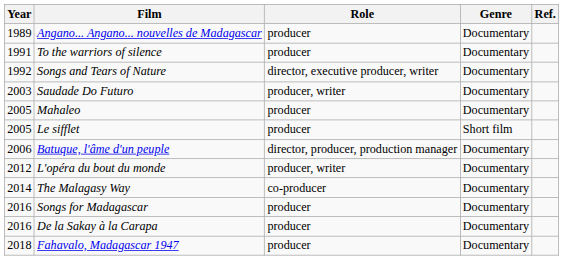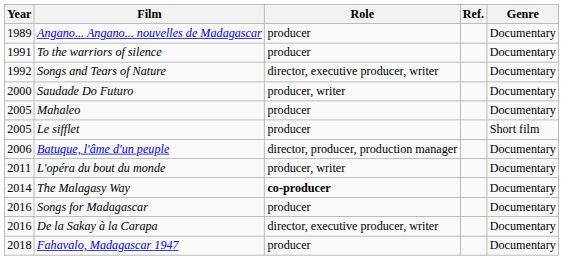 <table class="wikitable">
 <tr>
 <th>Year</th>
 <th>Film</th>
 <th>Role</th>
+<th>Ref.</th>
 <th>Genre</th>
-<th>Ref.</th>
 </tr>
 <tr>
 <td>1989</td>
 <td><em><a href='#'>Angano... Angano... nouvelles de Madagascar</a></em></td>
 <td>producer</td>
+<td></td>
 <td>Documentary</td>
-<td></td>
 </tr>
 <tr>
 <td>1991</td>
 <td><em>To the warriors of silence</em></td>
 <td>producer</td>
+<td></td>
 <td>Documentary</td>
-<td></td>
 </tr>
 <tr>
 <td>1992</td>
 <td><em>Songs and Tears of Nature</em></td>
 <td>director, executive producer, writer</td>
+<td></td>
 <td>Documentary</td>
-<td></td>
 </tr>
 <tr>
-<td>2003</td>
+<td>2000</td>
 <td><em>Saudade Do Futuro</em></td>
 <td>producer, writer</td>
+<td></td>
 <td>Documentary</td>
-<td></td>
 </tr>
 <tr>
 <td>2005</td>
 <td><em>Mahaleo</em></td>
 <td>producer</td>
+<td></td>
 <td>Documentary</td>
-<td></td>
 </tr>
 <tr>
 <td>2005</td>
 <td><em>Le sifflet</em></td>
 <td>producer</td>
+<td></td>
 <td>Short film</td>
-<td></td>
 </tr>
 <tr>
 <td>2006</td>
 <td><em><a href='#'>Batuque, l'âme d'un peuple</a></em></td>
 <td>director, producer, production manager</td>
+<td></td>
 <td>Documentary</td>
-<td></td>
 </tr>
 <tr>
-<td>2012</td>
+<td>2011</td>
 <td><em>L'opéra du bout du monde</em></td>
 <td>producer, writer</td>
+<td></td>
 <td>Documentary</td>
-<td></td>
 </tr>
 <tr>
 <td>2014</td>
 <td><em>The Malagasy Way</em></td>
-<td>co-producer</td>
+<td><strong>co-producer</strong></td>
+<td></td>
 <td>Documentary</td>
-<td></td>
 </tr>
 <tr>
 <td>2016</td>
 <td><em>Songs for Madagascar</em></td>
 <td>producer</td>
+<td></td>
 <td>Documentary</td>
-<td></td>
 </tr>
 <tr>
 <td>2016</td>
 <td><em>De la Sakay à la Carapa</em></td>
-<td>producer</td>
+<td>director, executive producer, writer</td>
+<td></td>
 <td>Documentary</td>
-<td></td>
 </tr>
 <tr>
 <td>2018</td>
 <td><em><a href='#'>Fahavalo, Madagascar 1947</a></em></td>
 <td>producer</td>
+<td></td>
 <td>Documentary</td>
-<td></td>
 </tr>
 </table>
